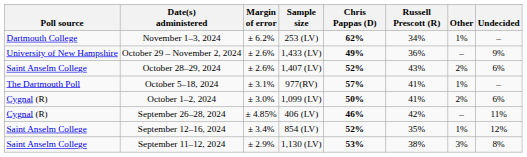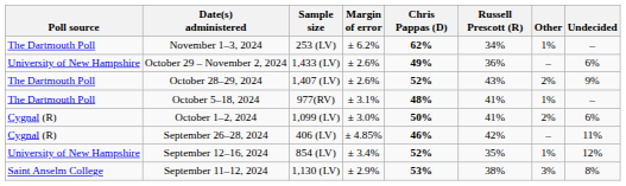 <table class="wikitable" style="font-size:90%;text-align:center;">
 <tr valign=bottom>
 <th>Poll source</th>
 <th>Date(s)<br>administered</th>
+<th>Sample<br>size</th>
 <th>Margin<br>of error</th>
-<th>Sample<br>size</th>
 <th style="width:90px;">Chris<br>Pappas (D)</th>
 <th style="width:90px;">Russell<br>Prescott (R)</th>
 <th>Other</th>
 <th>Undecided</th>
 </tr>
 <tr>
-<td style="text-align:left;"><a href='#'>Dartmouth College</a></td>
+<td style="text-align:left;"><a href='#'>The Dartmouth Poll</a></td>
 <td>November 1–3, 2024</td>
+<td>253 (LV)</td>
 <td>± 6.2%</td>
-<td>253 (LV)</td>
 <td><strong>62%</strong></td>
 <td>34%</td>
 <td>1%</td>
 <td>–</td>
 </tr>
 <tr>
 <td style="text-align:left;"><a href='#'>University of New Hampshire</a></td>
 <td>October 29 – November 2, 2024</td>
+<td>1,433 (LV)</td>
 <td>± 2.6%</td>
-<td>1,433 (LV)</td>
 <td><strong>49%</strong></td>
 <td>36%</td>
 <td>–</td>
-<td>9%</td>
-</tr>
-<tr>
-<td style="text-align:left;"><a href='#'>Saint Anselm College</a></td>
-<td>October 28–29, 2024</td>
-<td>± 2.6%</td>
-<td>1,407 (LV)</td>
-<td><strong>52%</strong></td>
-<td>43%</td>
-<td>2%</td>
 <td>6%</td>
 </tr>
 <tr>
 <td style="text-align:left;"><a href='#'>The Dartmouth Poll</a></td>
+<td>October 28–29, 2024</td>
+<td>1,407 (LV)</td>
+<td>± 2.6%</td>
+<td><strong>52%</strong></td>
+<td>43%</td>
+<td>2%</td>
+<td>9%</td>
+</tr>
+<tr>
+<td style="text-align:left;"><a href='#'>The Dartmouth Poll</a></td>
 <td>October 5–18, 2024</td>
+<td>977(RV)</td>
 <td>± 3.1%</td>
-<td>977(RV)</td>
-<td><strong>57%</strong></td>
+<td><strong>48%</strong></td>
 <td>41%</td>
 <td>1%</td>
 <td>–</td>
 </tr>
 <tr>
 <td style="text-align:left;"><a href='#'>Cygnal</a> (R)</td>
 <td>October 1–2, 2024</td>
+<td>1,099 (LV)</td>
 <td>± 3.0%</td>
-<td>1,099 (LV)</td>
 <td><strong>50%</strong></td>
 <td>41%</td>
 <td>2%</td>
 <td>6%</td>
 </tr>
 <tr>
 <td style="text-align:left;"><a href='#'>Cygnal</a> (R)</td>
 <td>September 26–28, 2024</td>
+<td>406 (LV)</td>
 <td>± 4.85%</td>
-<td>406 (LV)</td>
 <td><strong>46%</strong></td>
 <td>42%</td>
 <td>–</td>
 <td>11%</td>
 </tr>
 <tr>
-<td style="text-align:left;"><a href='#'>Saint Anselm College</a></td>
+<td style="text-align:left;"><a href='#'>University of New Hampshire</a></td>
 <td>September 12–16, 2024</td>
+<td>854 (LV)</td>
 <td>± 3.4%</td>
-<td>854 (LV)</td>
 <td><strong>52%</strong></td>
 <td>35%</td>
 <td>1%</td>
 <td>12%</td>
 </tr>
 <tr>
 <td style="text-align:left;"><a href='#'>Saint Anselm College</a></td>
 <td>September 11–12, 2024</td>
+<td>1,130 (LV)</td>
 <td>± 2.9%</td>
-<td>1,130 (LV)</td>
 <td><strong>53%</strong></td>
 <td>38%</td>
 <td>3%</td>
 <td>8%</td>
 </tr>
 </table>
